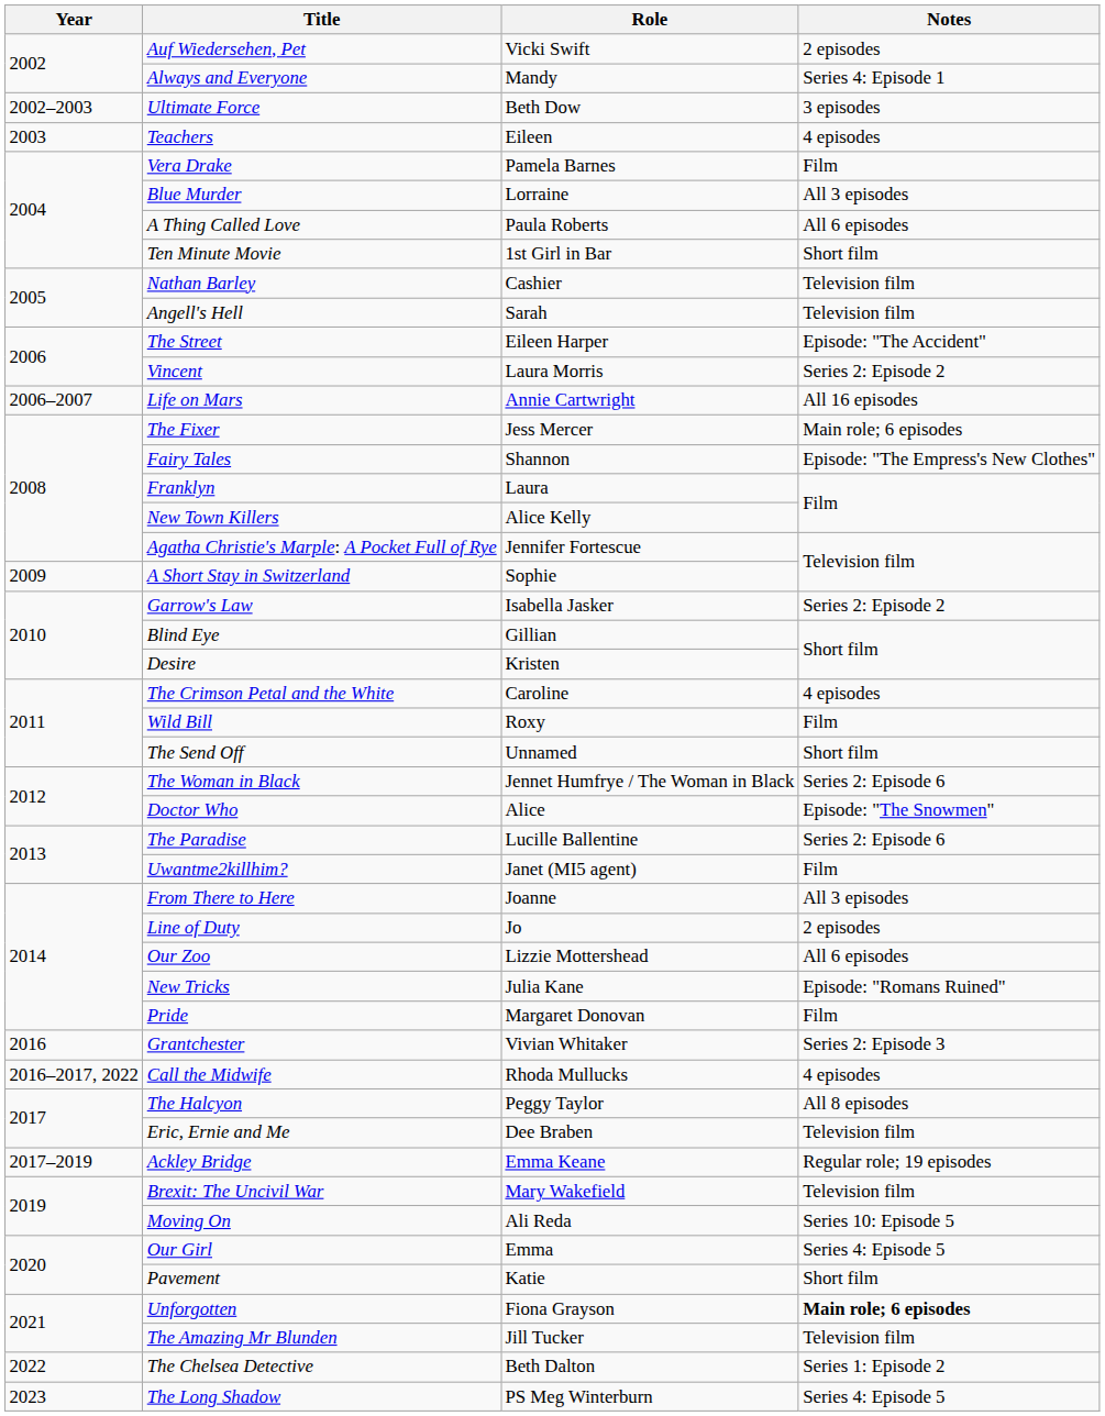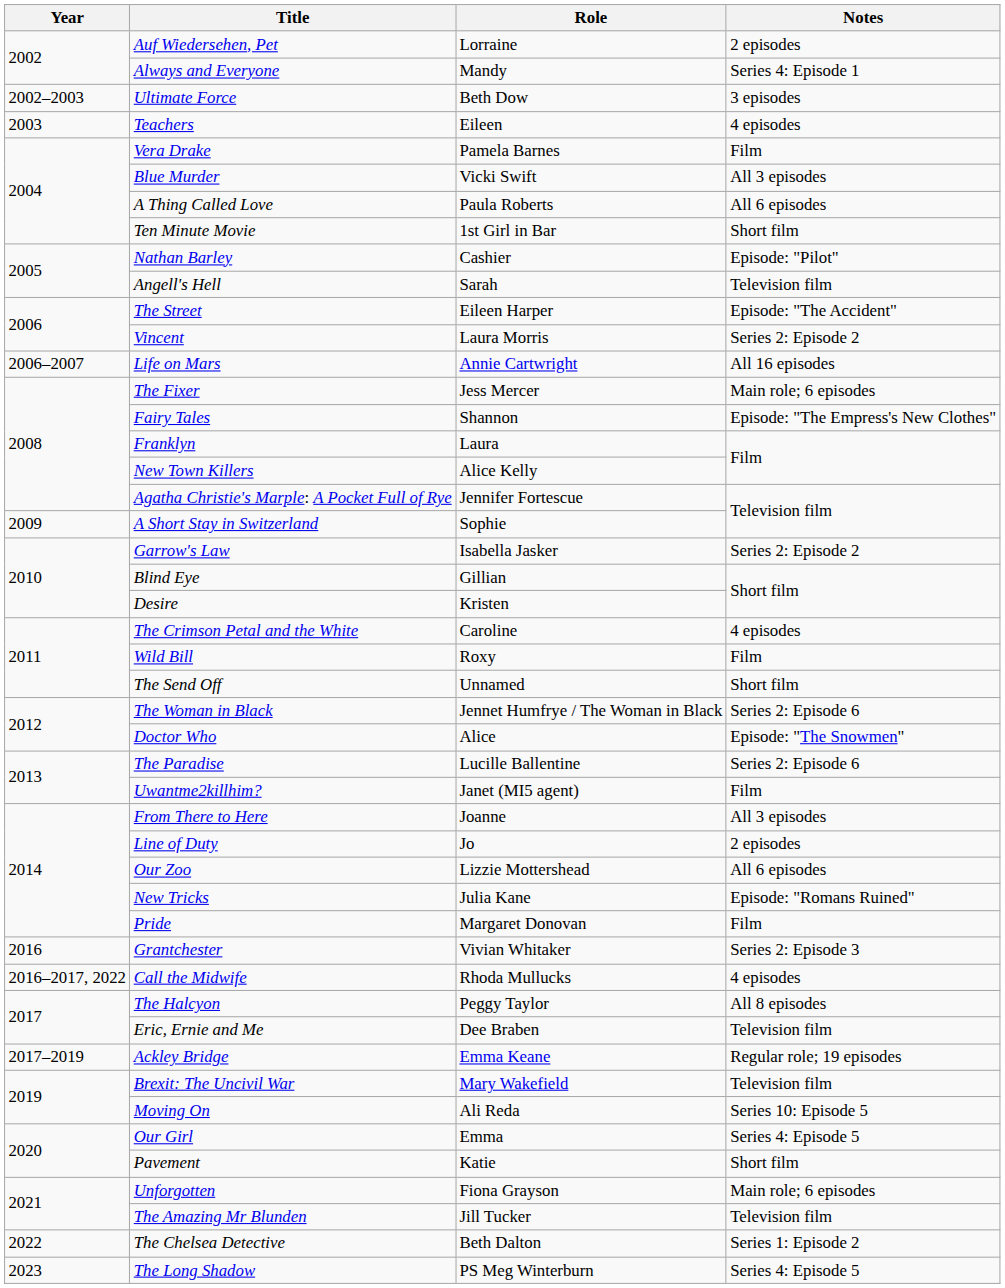 <table class="wikitable unsortable">
 <tr>
 <th>Year</th>
 <th>Title</th>
 <th>Role</th>
 <th>Notes</th>
 </tr>
 <tr>
 <td rowspan="2">2002</td>
 <td><em><a href='#'>Auf Wiedersehen, Pet</a></em></td>
-<td>Vicki Swift</td>
+<td>Lorraine</td>
 <td>2 episodes</td>
 </tr>
 <tr>
 <td><em><a href='#'>Always and Everyone</a></em></td>
 <td>Mandy</td>
 <td>Series 4: Episode 1</td>
 </tr>
 <tr>
 <td>2002–2003</td>
 <td><em><a href='#'>Ultimate Force</a></em></td>
 <td>Beth Dow</td>
 <td>3 episodes</td>
 </tr>
 <tr>
 <td>2003</td>
 <td><em><a href='#'>Teachers</a></em></td>
 <td>Eileen</td>
 <td>4 episodes</td>
 </tr>
 <tr>
 <td rowspan="4">2004</td>
 <td><em><a href='#'>Vera Drake</a></em></td>
 <td>Pamela Barnes</td>
 <td>Film</td>
 </tr>
 <tr>
 <td><em><a href='#'>Blue Murder</a></em></td>
-<td>Lorraine</td>
+<td>Vicki Swift</td>
 <td>All 3 episodes</td>
 </tr>
 <tr>
 <td><em>A Thing Called Love</em></td>
 <td>Paula Roberts</td>
 <td>All 6 episodes</td>
 </tr>
 <tr>
 <td><em>Ten Minute Movie</em></td>
 <td>1st Girl in Bar</td>
 <td>Short film</td>
 </tr>
 <tr>
 <td rowspan="2">2005</td>
 <td><em><a href='#'>Nathan Barley</a></em></td>
 <td>Cashier</td>
-<td>Television film</td>
+<td>Episode: "Pilot"</td>
 </tr>
 <tr>
 <td><em>Angell's Hell</em></td>
 <td>Sarah</td>
 <td>Television film</td>
 </tr>
 <tr>
 <td rowspan="2">2006</td>
 <td><em><a href='#'>The Street</a></em></td>
 <td>Eileen Harper</td>
 <td>Episode: "The Accident"</td>
 </tr>
 <tr>
 <td><em><a href='#'>Vincent</a></em></td>
 <td>Laura Morris</td>
 <td>Series 2: Episode 2</td>
 </tr>
 <tr>
 <td>2006–2007</td>
 <td><em><a href='#'>Life on Mars</a></em></td>
 <td><a href='#'>Annie Cartwright</a></td>
 <td>All 16 episodes</td>
 </tr>
 <tr>
 <td rowspan="5">2008</td>
 <td><em><a href='#'>The Fixer</a></em></td>
 <td>Jess Mercer</td>
 <td>Main role; 6 episodes</td>
 </tr>
 <tr>
 <td><em><a href='#'>Fairy Tales</a></em></td>
 <td>Shannon</td>
 <td>Episode: "The Empress's New Clothes"</td>
 </tr>
 <tr>
 <td><em><a href='#'>Franklyn</a></em></td>
 <td>Laura</td>
 <td rowspan="2">Film</td>
 </tr>
 <tr>
 <td><em><a href='#'>New Town Killers</a></em></td>
 <td>Alice Kelly</td>
 </tr>
 <tr>
 <td><em><a href='#'>Agatha Christie's Marple</a></em>: <em><a href='#'>A Pocket Full of Rye</a></em></td>
 <td>Jennifer Fortescue</td>
 <td rowspan="2">Television film</td>
 </tr>
 <tr>
 <td>2009</td>
 <td><em><a href='#'>A Short Stay in Switzerland</a></em></td>
 <td>Sophie</td>
 </tr>
 <tr>
 <td rowspan="3">2010</td>
 <td><em><a href='#'>Garrow's Law</a></em></td>
 <td>Isabella Jasker</td>
 <td>Series 2: Episode 2</td>
 </tr>
 <tr>
 <td><em>Blind Eye</em></td>
 <td>Gillian</td>
 <td rowspan="2">Short film</td>
 </tr>
 <tr>
 <td><em>Desire</em></td>
 <td>Kristen</td>
 </tr>
 <tr>
 <td rowspan="3">2011</td>
 <td><em><a href='#'>The Crimson Petal and the White</a></em></td>
 <td>Caroline</td>
 <td>4 episodes</td>
 </tr>
 <tr>
 <td><em><a href='#'>Wild Bill</a></em></td>
 <td>Roxy</td>
 <td>Film</td>
 </tr>
 <tr>
 <td><em>The Send Off</em></td>
 <td>Unnamed</td>
 <td>Short film</td>
 </tr>
 <tr>
 <td rowspan="2">2012</td>
 <td><em><a href='#'>The Woman in Black</a></em></td>
 <td>Jennet Humfrye / The Woman in Black</td>
 <td>Series 2: Episode 6</td>
 </tr>
 <tr>
 <td><em><a href='#'>Doctor Who</a></em></td>
 <td>Alice</td>
 <td>Episode: "<a href='#'>The Snowmen</a>"</td>
 </tr>
 <tr>
 <td rowspan="2">2013</td>
 <td><em><a href='#'>The Paradise</a></em></td>
 <td>Lucille Ballentine</td>
 <td>Series 2: Episode 6</td>
 </tr>
 <tr>
 <td><em><a href='#'>Uwantme2killhim?</a></em></td>
 <td>Janet (MI5 agent)</td>
 <td>Film</td>
 </tr>
 <tr>
 <td rowspan="5">2014</td>
 <td><em><a href='#'>From There to Here</a></em></td>
 <td>Joanne</td>
 <td>All 3 episodes</td>
 </tr>
 <tr>
 <td><em><a href='#'>Line of Duty</a></em></td>
 <td>Jo</td>
 <td>2 episodes</td>
 </tr>
 <tr>
 <td><em><a href='#'>Our Zoo</a></em></td>
 <td>Lizzie Mottershead</td>
 <td>All 6 episodes</td>
 </tr>
 <tr>
 <td><em><a href='#'>New Tricks</a></em></td>
 <td>Julia Kane</td>
 <td>Episode: "Romans Ruined"</td>
 </tr>
 <tr>
 <td><em><a href='#'>Pride</a></em></td>
 <td>Margaret Donovan</td>
 <td>Film</td>
 </tr>
 <tr>
 <td>2016</td>
 <td><em><a href='#'>Grantchester</a></em></td>
 <td>Vivian Whitaker</td>
 <td>Series 2: Episode 3</td>
 </tr>
 <tr>
 <td>2016–2017, 2022</td>
 <td><em><a href='#'>Call the Midwife</a></em></td>
 <td>Rhoda Mullucks</td>
 <td>4 episodes</td>
 </tr>
 <tr>
 <td rowspan="2">2017</td>
 <td><em><a href='#'>The Halcyon</a></em></td>
 <td>Peggy Taylor</td>
 <td>All 8 episodes</td>
 </tr>
 <tr>
 <td><em>Eric, Ernie and Me</em></td>
 <td>Dee Braben</td>
 <td>Television film</td>
 </tr>
 <tr>
 <td>2017–2019</td>
 <td><em><a href='#'>Ackley Bridge</a></em></td>
 <td><a href='#'>Emma Keane</a></td>
 <td>Regular role; 19 episodes</td>
 </tr>
 <tr>
 <td rowspan="2">2019</td>
 <td><em><a href='#'>Brexit: The Uncivil War</a></em></td>
 <td><a href='#'>Mary Wakefield</a></td>
 <td>Television film</td>
 </tr>
 <tr>
 <td><em><a href='#'>Moving On</a></em></td>
 <td>Ali Reda</td>
 <td>Series 10: Episode 5</td>
 </tr>
 <tr>
 <td rowspan="2">2020</td>
 <td><em><a href='#'>Our Girl</a></em></td>
 <td>Emma</td>
 <td>Series 4: Episode 5</td>
 </tr>
 <tr>
 <td><em>Pavement</em></td>
 <td>Katie</td>
 <td>Short film</td>
 </tr>
 <tr>
 <td rowspan="2">2021</td>
 <td><em><a href='#'>Unforgotten</a></em></td>
 <td>Fiona Grayson</td>
-<td><strong>Main role; 6 episodes</strong></td>
+<td>Main role; 6 episodes</td>
 </tr>
 <tr>
 <td><em><a href='#'>The Amazing Mr Blunden</a></em></td>
 <td>Jill Tucker</td>
 <td>Television film</td>
 </tr>
 <tr>
 <td>2022</td>
 <td><em>The Chelsea Detective</em></td>
 <td>Beth Dalton</td>
 <td>Series 1: Episode 2</td>
 </tr>
 <tr>
 <td>2023</td>
 <td><em><a href='#'>The Long Shadow</a></em></td>
 <td>PS Meg Winterburn</td>
 <td>Series 4: Episode 5</td>
 </tr>
 </table>
